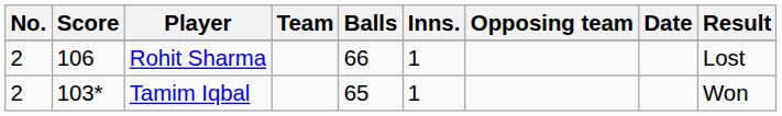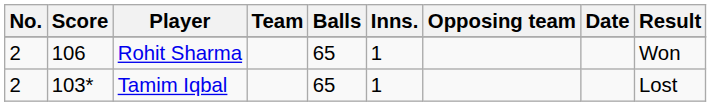 <table class="wikitable sortable" style="font-size:95%">
 <tr>
 <th>No.</th>
 <th>Score</th>
 <th>Player</th>
 <th>Team</th>
 <th>Balls</th>
 <th>Inns.</th>
 <th>Opposing team</th>
 <th>Date</th>
 <th>Result</th>
 </tr>
 <tr>
 </tr>
 <tr>
 <td>2</td>
 <td>106</td>
 <td><a href='#'>Rohit Sharma</a></td>
 <td></td>
-<td>66</td>
+<td>65</td>
 <td>1</td>
 <td></td>
 <td></td>
-<td>Lost</td>
+<td>Won</td>
 </tr>
 <tr>
 <td>2</td>
 <td>103*</td>
 <td><a href='#'>Tamim Iqbal</a></td>
 <td></td>
 <td>65</td>
 <td>1</td>
 <td></td>
 <td></td>
-<td>Won</td>
+<td>Lost</td>
 </tr>
 </table>
